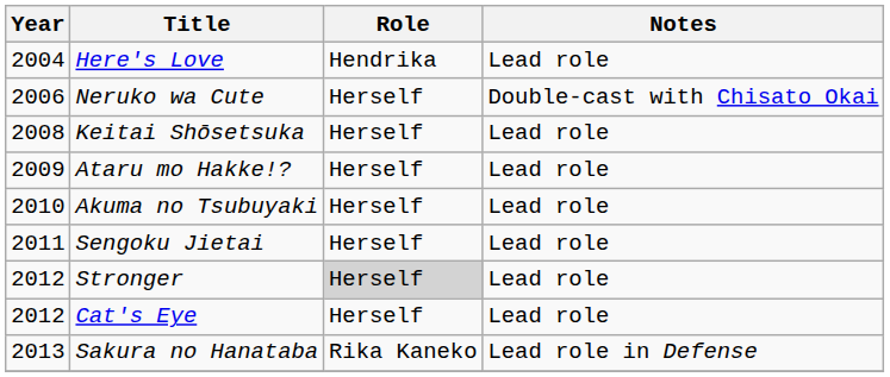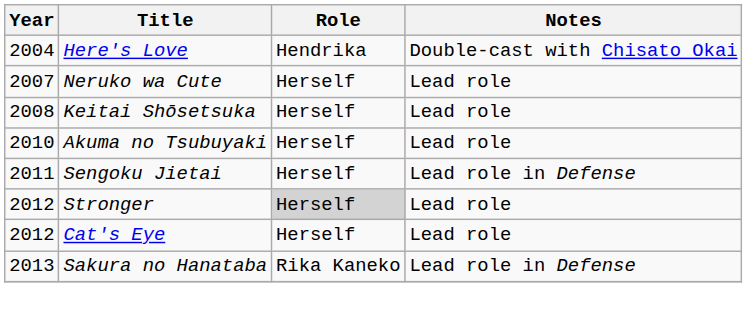 <table class="wikitable sortable">
 <tr>
 <th>Year</th>
 <th>Title</th>
 <th>Role</th>
 <th class="unsortable">Notes</th>
 </tr>
 <tr>
 <td>2004</td>
 <td><em><a href='#'>Here's Love</a></em></td>
 <td>Hendrika</td>
-<td>Lead role</td>
+<td>Double-cast with <a href='#'>Chisato Okai</a></td>
 </tr>
 <tr>
-<td>2006</td>
+<td>2007</td>
 <td><em>Neruko wa Cute</em></td>
 <td>Herself</td>
-<td>Double-cast with <a href='#'>Chisato Okai</a></td>
+<td>Lead role</td>
 </tr>
 <tr>
 <td>2008</td>
 <td><em>Keitai Shōsetsuka</em></td>
-<td>Herself</td>
-<td>Lead role</td>
-</tr>
-<tr>
-<td>2009</td>
-<td><em>Ataru mo Hakke!?</em></td>
 <td>Herself</td>
 <td>Lead role</td>
 </tr>
 <tr>
 <td>2010</td>
 <td><em>Akuma no Tsubuyaki</em></td>
 <td>Herself</td>
 <td>Lead role</td>
 </tr>
 <tr>
 <td>2011</td>
 <td><em>Sengoku Jietai</em></td>
 <td>Herself</td>
-<td>Lead role</td>
+<td>Lead role in <em>Defense</em></td>
 </tr>
 <tr>
 <td>2012</td>
 <td><em>Stronger</em></td>
 <td style="background: lightgrey;">Herself</td>
 <td>Lead role</td>
 </tr>
 <tr>
 <td>2012</td>
 <td><em><a href='#'>Cat's Eye</a></em></td>
 <td>Herself</td>
 <td>Lead role</td>
 </tr>
 <tr>
 <td>2013</td>
 <td><em>Sakura no Hanataba</em></td>
 <td>Rika Kaneko</td>
 <td>Lead role in <em>Defense</em></td>
 </tr>
 <tr>
 </tr>
 </table>
